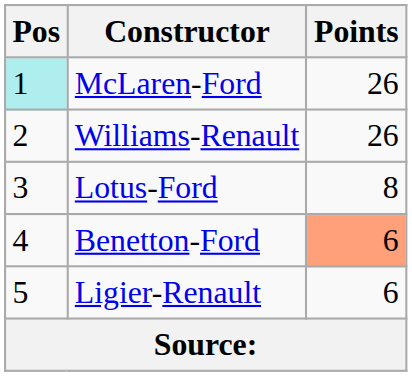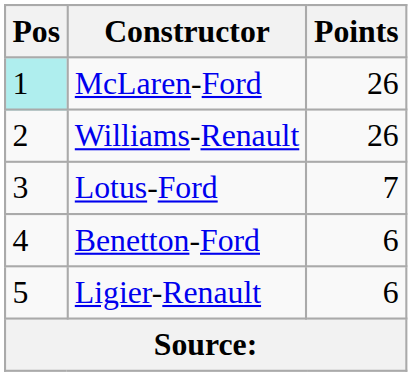 <table class="wikitable" style="font-size: 95%;">
 <tr>
 <th>Pos</th>
 <th>Constructor</th>
 <th>Points</th>
 </tr>
 <tr>
 <td style="background: paleturquoise;">1</td>
 <td> <a href='#'>McLaren</a>-<a href='#'>Ford</a></td>
 <td align="right">26</td>
 </tr>
 <tr>
 <td>2</td>
 <td> <a href='#'>Williams</a>-<a href='#'>Renault</a></td>
 <td align="right">26</td>
 </tr>
 <tr>
 <td>3</td>
 <td> <a href='#'>Lotus</a>-<a href='#'>Ford</a></td>
-<td align="right">8</td>
+<td align="right">7</td>
 </tr>
 <tr>
 <td>4</td>
 <td> <a href='#'>Benetton</a>-<a href='#'>Ford</a></td>
-<td align="right" style="background: lightsalmon;">6</td>
+<td align="right">6</td>
 </tr>
 <tr>
 <td>5</td>
 <td> <a href='#'>Ligier</a>-<a href='#'>Renault</a></td>
 <td align="right">6</td>
 </tr>
 <tr>
 <th colspan=4>Source:</th>
 </tr>
 </table>
